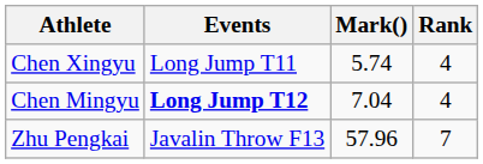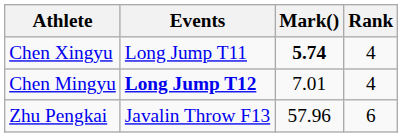 <table class=wikitable style="text-align: center; font-size:90%">
 <tr>
 <th>Athlete</th>
 <th>Events</th>
 <th>Mark()</th>
 <th>Rank</th>
 </tr>
 <tr>
 <td align=left><a href='#'>Chen Xingyu</a></td>
 <td align=left><a href='#'>Long Jump T11</a></td>
-<td>5.74</td>
+<td><strong>5.74</strong></td>
 <td>4</td>
 </tr>
 <tr>
 <td align=left><a href='#'>Chen Mingyu</a></td>
 <td align=left><strong><a href='#'>Long Jump T12</a></strong></td>
-<td>7.04</td>
+<td>7.01</td>
 <td>4</td>
 </tr>
 <tr>
 <td align=left><a href='#'>Zhu Pengkai</a></td>
 <td align=left><a href='#'>Javalin Throw F13</a></td>
 <td>57.96</td>
-<td>7</td>
+<td>6</td>
 </tr>
 </table>
